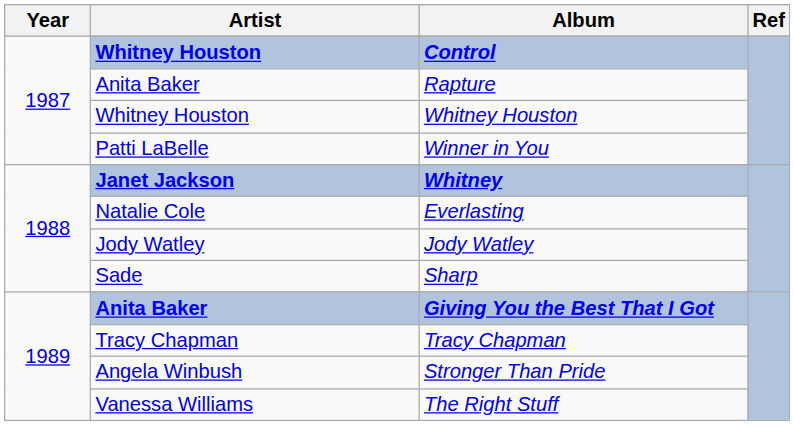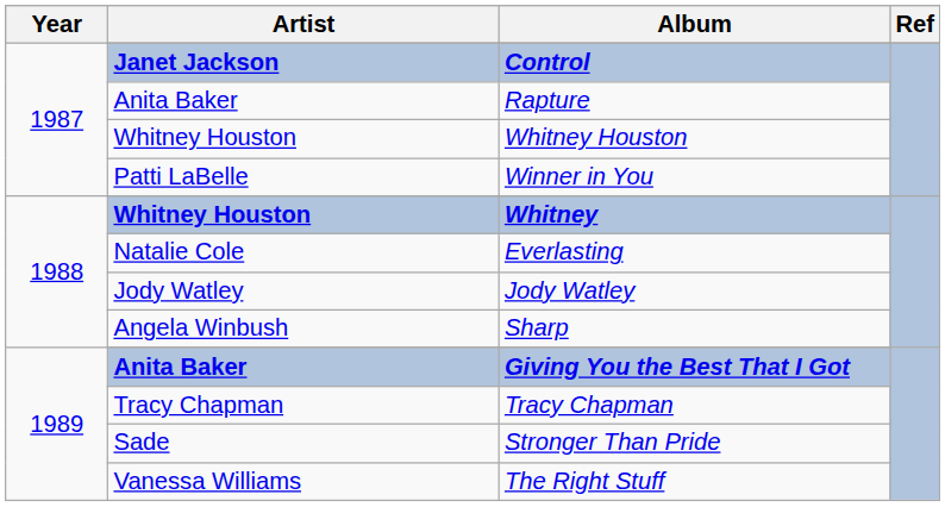 <table class="wikitable" style="width:100%;">
 <tr style="background:#bebebe;">
 <th style="width:11%;">Year</th>
 <th style="width:42%;">Artist</th>
 <th style="width:42%;">Album</th>
 <th style="width:5%;">Ref</th>
 </tr>
 <tr>
 <td rowspan="5" align="center"><a href='#'>1987</a></td>
 </tr>
 <tr style="background:#B0C4DE">
-<td><strong><a href='#'>Whitney Houston</a></strong></td>
+<td><strong><a href='#'>Janet Jackson</a></strong></td>
 <td><strong><em><a href='#'>Control</a></em></strong></td>
 <td rowspan="5" align="center"></td>
 </tr>
 <tr>
 <td><a href='#'>Anita Baker</a></td>
 <td><em><a href='#'>Rapture</a></em></td>
 </tr>
 <tr>
 <td><a href='#'>Whitney Houston</a></td>
 <td><em><a href='#'>Whitney Houston</a></em></td>
 </tr>
 <tr>
 <td><a href='#'>Patti LaBelle</a></td>
 <td><em><a href='#'>Winner in You</a></em></td>
 </tr>
 <tr>
 <td rowspan="5" align="center"><a href='#'>1988</a></td>
 </tr>
 <tr style="background:#B0C4DE">
-<td><strong><a href='#'>Janet Jackson</a></strong></td>
+<td><strong><a href='#'>Whitney Houston</a></strong></td>
 <td><strong><em><a href='#'>Whitney</a></em></strong></td>
 <td rowspan="5" align="center"></td>
 </tr>
 <tr>
 <td><a href='#'>Natalie Cole</a></td>
 <td><em><a href='#'>Everlasting</a></em></td>
 </tr>
 <tr>
 <td><a href='#'>Jody Watley</a></td>
 <td><em><a href='#'>Jody Watley</a></em></td>
 </tr>
 <tr>
-<td><a href='#'>Sade</a></td>
+<td><a href='#'>Angela Winbush</a></td>
 <td><em><a href='#'>Sharp</a></em></td>
 </tr>
 <tr>
 <td rowspan="5" align="center"><a href='#'>1989</a></td>
 </tr>
 <tr style="background:#B0C4DE">
 <td><strong><a href='#'>Anita Baker</a></strong></td>
 <td><strong><em><a href='#'>Giving You the Best That I Got</a></em></strong></td>
 <td rowspan="5" align="center"></td>
 </tr>
 <tr>
 <td><a href='#'>Tracy Chapman</a></td>
 <td><em><a href='#'>Tracy Chapman</a></em></td>
 </tr>
 <tr>
-<td><a href='#'>Angela Winbush</a></td>
+<td><a href='#'>Sade</a></td>
 <td><em><a href='#'>Stronger Than Pride</a></em></td>
 </tr>
 <tr>
 <td><a href='#'>Vanessa Williams</a></td>
 <td><em><a href='#'>The Right Stuff</a></em></td>
 </tr>
 </table>
